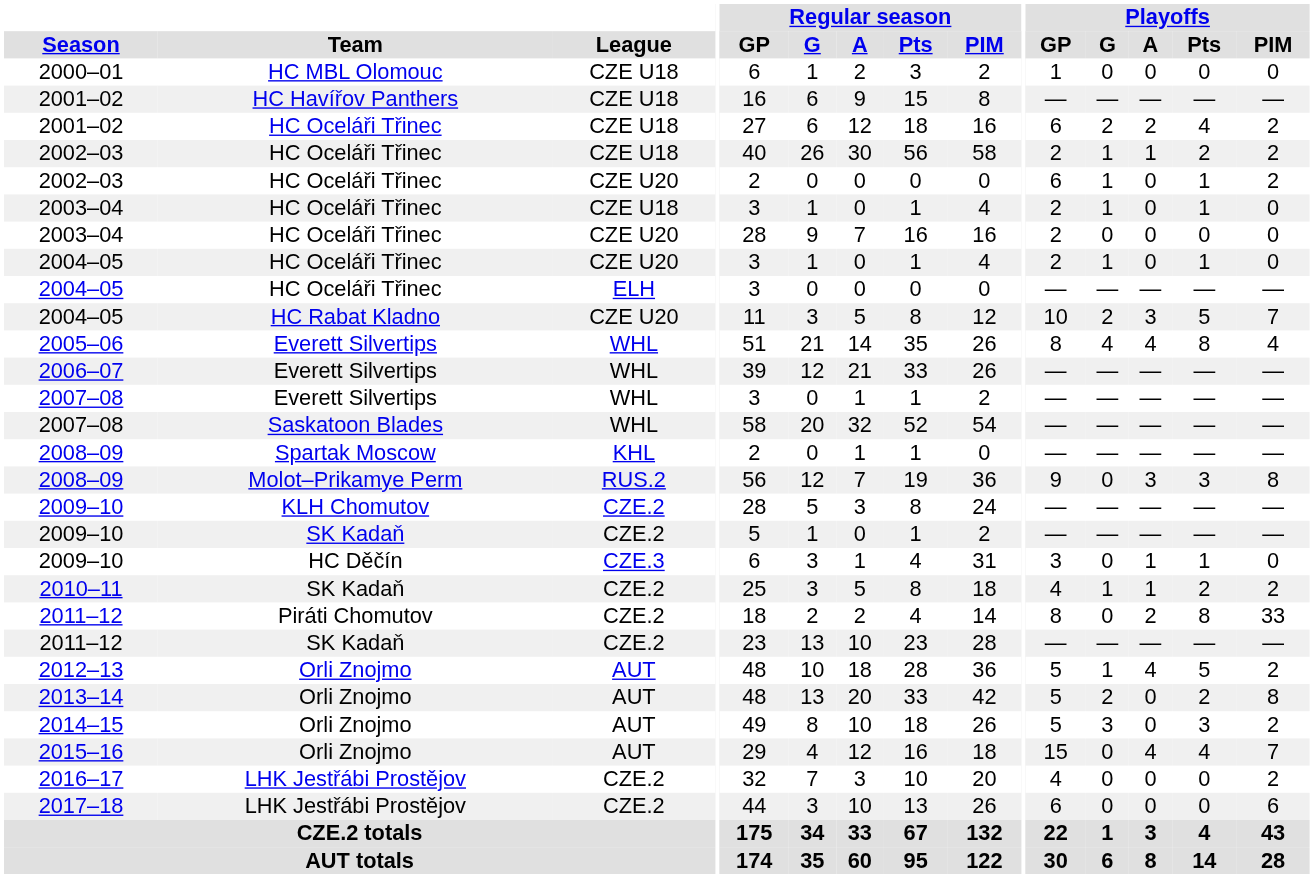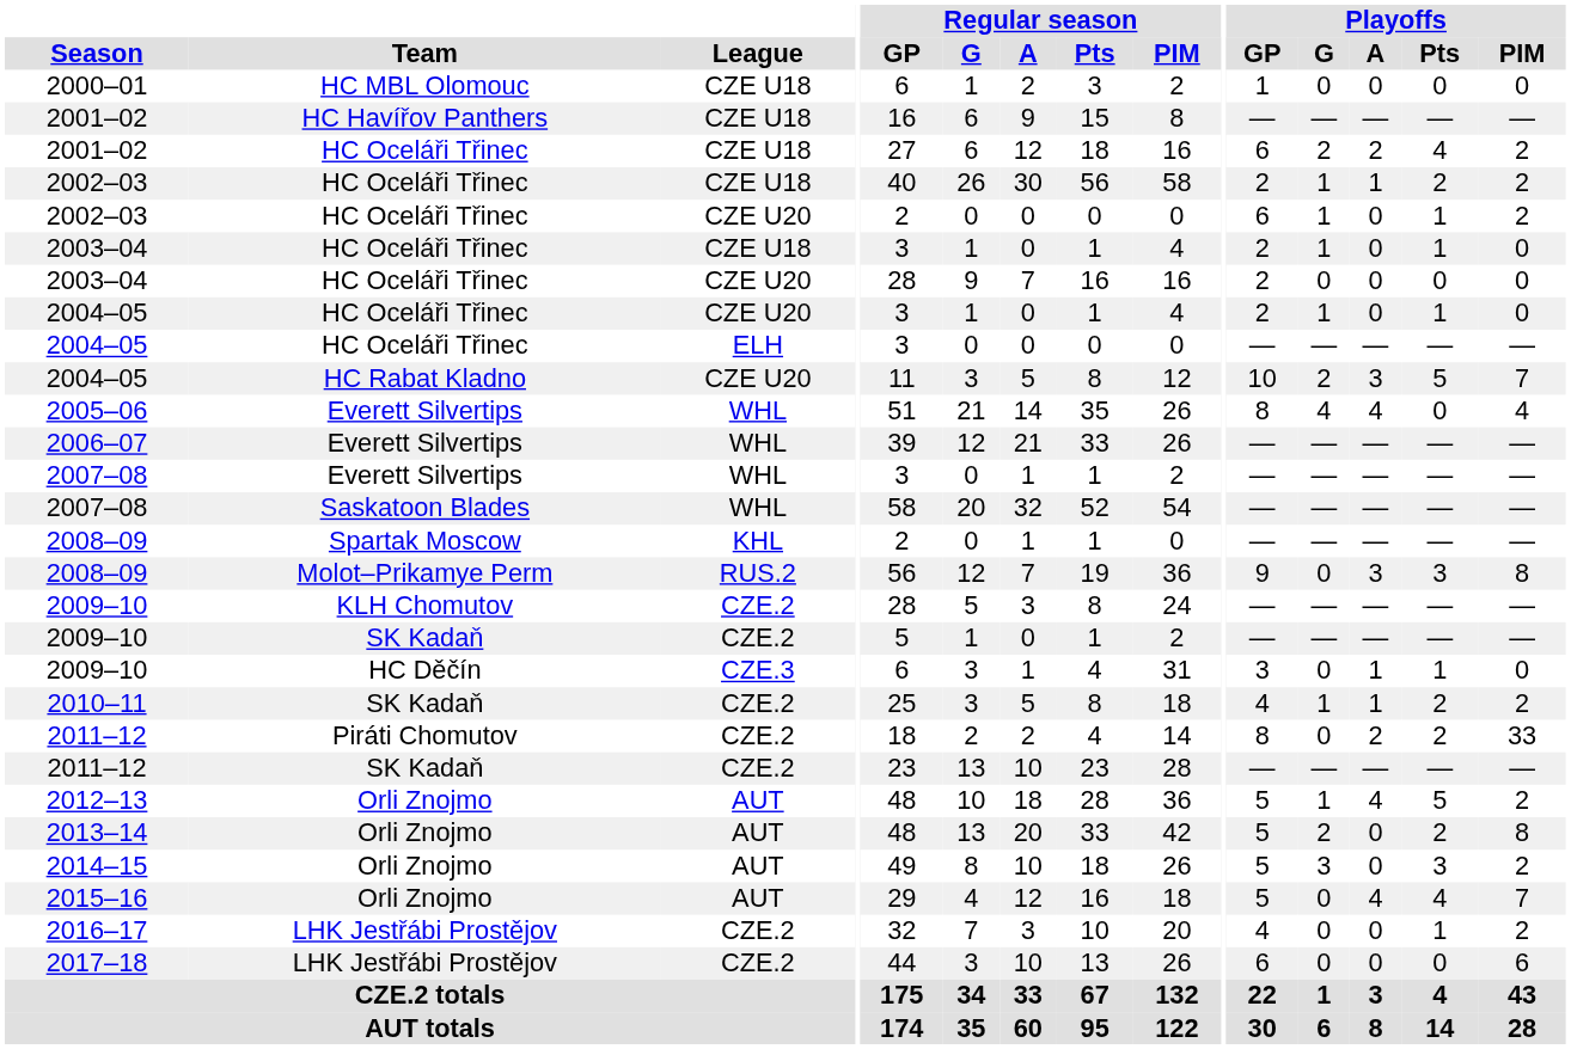 <table border="0" cellpadding="1" cellspacing="0" style="text-align:center; width:60em">
 <tr bgcolor="#e0e0e0">
 <th colspan="3"  bgcolor="#ffffff"></th>
 <th rowspan="99" bgcolor="#ffffff"></th>
 <th colspan="5"><a href='#'>Regular season</a></th>
 <th rowspan="99" bgcolor="#ffffff"></th>
 <th colspan="5"><a href='#'>Playoffs</a></th>
 </tr>
 <tr bgcolor="#e0e0e0">
 <th><a href='#'>Season</a></th>
 <th>Team</th>
 <th>League</th>
 <th>GP</th>
 <th><a href='#'>G</a></th>
 <th><a href='#'>A</a></th>
 <th><a href='#'>Pts</a></th>
 <th><a href='#'>PIM</a></th>
 <th>GP</th>
 <th>G</th>
 <th>A</th>
 <th>Pts</th>
 <th>PIM</th>
 </tr>
 <tr>
 <td>2000–01</td>
 <td><a href='#'>HC MBL Olomouc</a></td>
 <td>CZE U18</td>
 <td>6</td>
 <td>1</td>
 <td>2</td>
 <td>3</td>
 <td>2</td>
 <td>1</td>
 <td>0</td>
 <td>0</td>
 <td>0</td>
 <td>0</td>
 </tr>
 <tr bgcolor="#f0f0f0">
 <td>2001–02</td>
 <td><a href='#'>HC Havířov Panthers</a></td>
 <td>CZE U18</td>
 <td>16</td>
 <td>6</td>
 <td>9</td>
 <td>15</td>
 <td>8</td>
 <td>—</td>
 <td>—</td>
 <td>—</td>
 <td>—</td>
 <td>—</td>
 </tr>
 <tr>
 <td>2001–02</td>
 <td><a href='#'>HC Oceláři Třinec</a></td>
 <td>CZE U18</td>
 <td>27</td>
 <td>6</td>
 <td>12</td>
 <td>18</td>
 <td>16</td>
 <td>6</td>
 <td>2</td>
 <td>2</td>
 <td>4</td>
 <td>2</td>
 </tr>
 <tr bgcolor="#f0f0f0">
 <td>2002–03</td>
 <td>HC Oceláři Třinec</td>
 <td>CZE U18</td>
 <td>40</td>
 <td>26</td>
 <td>30</td>
 <td>56</td>
 <td>58</td>
 <td>2</td>
 <td>1</td>
 <td>1</td>
 <td>2</td>
 <td>2</td>
 </tr>
 <tr>
 <td>2002–03</td>
 <td>HC Oceláři Třinec</td>
 <td>CZE U20</td>
 <td>2</td>
 <td>0</td>
 <td>0</td>
 <td>0</td>
 <td>0</td>
 <td>6</td>
 <td>1</td>
 <td>0</td>
 <td>1</td>
 <td>2</td>
 </tr>
 <tr bgcolor="#f0f0f0">
 <td>2003–04</td>
 <td>HC Oceláři Třinec</td>
 <td>CZE U18</td>
 <td>3</td>
 <td>1</td>
 <td>0</td>
 <td>1</td>
 <td>4</td>
 <td>2</td>
 <td>1</td>
 <td>0</td>
 <td>1</td>
 <td>0</td>
 </tr>
 <tr>
 <td>2003–04</td>
 <td>HC Oceláři Třinec</td>
 <td>CZE U20</td>
 <td>28</td>
 <td>9</td>
 <td>7</td>
 <td>16</td>
 <td>16</td>
 <td>2</td>
 <td>0</td>
 <td>0</td>
 <td>0</td>
 <td>0</td>
 </tr>
 <tr bgcolor="#f0f0f0">
 <td>2004–05</td>
 <td>HC Oceláři Třinec</td>
 <td>CZE U20</td>
 <td>3</td>
 <td>1</td>
 <td>0</td>
 <td>1</td>
 <td>4</td>
 <td>2</td>
 <td>1</td>
 <td>0</td>
 <td>1</td>
 <td>0</td>
 </tr>
 <tr>
 <td><a href='#'>2004–05</a></td>
 <td>HC Oceláři Třinec</td>
 <td><a href='#'>ELH</a></td>
 <td>3</td>
 <td>0</td>
 <td>0</td>
 <td>0</td>
 <td>0</td>
 <td>—</td>
 <td>—</td>
 <td>—</td>
 <td>—</td>
 <td>—</td>
 </tr>
 <tr bgcolor="#f0f0f0">
 <td>2004–05</td>
 <td><a href='#'>HC Rabat Kladno</a></td>
 <td>CZE U20</td>
 <td>11</td>
 <td>3</td>
 <td>5</td>
 <td>8</td>
 <td>12</td>
 <td>10</td>
 <td>2</td>
 <td>3</td>
 <td>5</td>
 <td>7</td>
 </tr>
 <tr>
 <td><a href='#'>2005–06</a></td>
 <td><a href='#'>Everett Silvertips</a></td>
 <td><a href='#'>WHL</a></td>
 <td>51</td>
 <td>21</td>
 <td>14</td>
 <td>35</td>
 <td>26</td>
 <td>8</td>
 <td>4</td>
 <td>4</td>
-<td>8</td>
+<td>0</td>
 <td>4</td>
 </tr>
 <tr bgcolor="#f0f0f0">
 <td><a href='#'>2006–07</a></td>
 <td>Everett Silvertips</td>
 <td>WHL</td>
 <td>39</td>
 <td>12</td>
 <td>21</td>
 <td>33</td>
 <td>26</td>
 <td>—</td>
 <td>—</td>
 <td>—</td>
 <td>—</td>
 <td>—</td>
 </tr>
 <tr>
 <td><a href='#'>2007–08</a></td>
 <td>Everett Silvertips</td>
 <td>WHL</td>
 <td>3</td>
 <td>0</td>
 <td>1</td>
 <td>1</td>
 <td>2</td>
 <td>—</td>
 <td>—</td>
 <td>—</td>
 <td>—</td>
 <td>—</td>
 </tr>
 <tr bgcolor="#f0f0f0">
 <td>2007–08</td>
 <td><a href='#'>Saskatoon Blades</a></td>
 <td>WHL</td>
 <td>58</td>
 <td>20</td>
 <td>32</td>
 <td>52</td>
 <td>54</td>
 <td>—</td>
 <td>—</td>
 <td>—</td>
 <td>—</td>
 <td>—</td>
 </tr>
 <tr>
 <td><a href='#'>2008–09</a></td>
 <td><a href='#'>Spartak Moscow</a></td>
 <td><a href='#'>KHL</a></td>
 <td>2</td>
 <td>0</td>
 <td>1</td>
 <td>1</td>
 <td>0</td>
 <td>—</td>
 <td>—</td>
 <td>—</td>
 <td>—</td>
 <td>—</td>
 </tr>
 <tr bgcolor="#f0f0f0">
 <td><a href='#'>2008–09</a></td>
 <td><a href='#'>Molot–Prikamye Perm</a></td>
 <td><a href='#'>RUS.2</a></td>
 <td>56</td>
 <td>12</td>
 <td>7</td>
 <td>19</td>
 <td>36</td>
 <td>9</td>
 <td>0</td>
 <td>3</td>
 <td>3</td>
 <td>8</td>
 </tr>
 <tr>
 <td><a href='#'>2009–10</a></td>
 <td><a href='#'>KLH Chomutov</a></td>
 <td><a href='#'>CZE.2</a></td>
 <td>28</td>
 <td>5</td>
 <td>3</td>
 <td>8</td>
 <td>24</td>
 <td>—</td>
 <td>—</td>
 <td>—</td>
 <td>—</td>
 <td>—</td>
 </tr>
 <tr bgcolor="#f0f0f0">
 <td>2009–10</td>
 <td><a href='#'>SK Kadaň</a></td>
 <td>CZE.2</td>
 <td>5</td>
 <td>1</td>
 <td>0</td>
 <td>1</td>
 <td>2</td>
 <td>—</td>
 <td>—</td>
 <td>—</td>
 <td>—</td>
 <td>—</td>
 </tr>
 <tr>
 <td>2009–10</td>
 <td>HC Děčín</td>
 <td><a href='#'>CZE.3</a></td>
 <td>6</td>
 <td>3</td>
 <td>1</td>
 <td>4</td>
 <td>31</td>
 <td>3</td>
 <td>0</td>
 <td>1</td>
 <td>1</td>
 <td>0</td>
 </tr>
 <tr bgcolor="#f0f0f0">
 <td><a href='#'>2010–11</a></td>
 <td>SK Kadaň</td>
 <td>CZE.2</td>
 <td>25</td>
 <td>3</td>
 <td>5</td>
 <td>8</td>
 <td>18</td>
 <td>4</td>
 <td>1</td>
 <td>1</td>
 <td>2</td>
 <td>2</td>
 </tr>
 <tr>
 <td><a href='#'>2011–12</a></td>
 <td>Piráti Chomutov</td>
 <td>CZE.2</td>
 <td>18</td>
 <td>2</td>
 <td>2</td>
 <td>4</td>
 <td>14</td>
 <td>8</td>
 <td>0</td>
 <td>2</td>
-<td>8</td>
+<td>2</td>
 <td>33</td>
 </tr>
 <tr bgcolor="#f0f0f0">
 <td>2011–12</td>
 <td>SK Kadaň</td>
 <td>CZE.2</td>
 <td>23</td>
 <td>13</td>
 <td>10</td>
 <td>23</td>
 <td>28</td>
 <td>—</td>
 <td>—</td>
 <td>—</td>
 <td>—</td>
 <td>—</td>
 </tr>
 <tr>
 <td><a href='#'>2012–13</a></td>
 <td><a href='#'>Orli Znojmo</a></td>
 <td><a href='#'>AUT</a></td>
 <td>48</td>
 <td>10</td>
 <td>18</td>
 <td>28</td>
 <td>36</td>
 <td>5</td>
 <td>1</td>
 <td>4</td>
 <td>5</td>
 <td>2</td>
 </tr>
 <tr bgcolor="#f0f0f0">
 <td><a href='#'>2013–14</a></td>
 <td>Orli Znojmo</td>
 <td>AUT</td>
 <td>48</td>
 <td>13</td>
 <td>20</td>
 <td>33</td>
 <td>42</td>
 <td>5</td>
 <td>2</td>
 <td>0</td>
 <td>2</td>
 <td>8</td>
 </tr>
 <tr>
 <td><a href='#'>2014–15</a></td>
 <td>Orli Znojmo</td>
 <td>AUT</td>
 <td>49</td>
 <td>8</td>
 <td>10</td>
 <td>18</td>
 <td>26</td>
 <td>5</td>
 <td>3</td>
 <td>0</td>
 <td>3</td>
 <td>2</td>
 </tr>
 <tr bgcolor="#f0f0f0">
 <td><a href='#'>2015–16</a></td>
 <td>Orli Znojmo</td>
 <td>AUT</td>
 <td>29</td>
 <td>4</td>
 <td>12</td>
 <td>16</td>
 <td>18</td>
-<td>15</td>
+<td>5</td>
 <td>0</td>
 <td>4</td>
 <td>4</td>
 <td>7</td>
 </tr>
 <tr>
 <td><a href='#'>2016–17</a></td>
 <td><a href='#'>LHK Jestřábi Prostějov</a></td>
 <td>CZE.2</td>
 <td>32</td>
 <td>7</td>
 <td>3</td>
 <td>10</td>
 <td>20</td>
 <td>4</td>
 <td>0</td>
 <td>0</td>
-<td>0</td>
+<td>1</td>
 <td>2</td>
 </tr>
 <tr bgcolor="#f0f0f0">
 <td><a href='#'>2017–18</a></td>
 <td>LHK Jestřábi Prostějov</td>
 <td>CZE.2</td>
 <td>44</td>
 <td>3</td>
 <td>10</td>
 <td>13</td>
 <td>26</td>
 <td>6</td>
 <td>0</td>
 <td>0</td>
 <td>0</td>
 <td>6</td>
 </tr>
 <tr bgcolor="#e0e0e0">
 <th colspan="3">CZE.2 totals</th>
 <th>175</th>
 <th>34</th>
 <th>33</th>
 <th>67</th>
 <th>132</th>
 <th>22</th>
 <th>1</th>
 <th>3</th>
 <th>4</th>
 <th>43</th>
 </tr>
 <tr bgcolor="#e0e0e0">
 <th colspan="3">AUT totals</th>
 <th>174</th>
 <th>35</th>
 <th>60</th>
 <th>95</th>
 <th>122</th>
 <th>30</th>
 <th>6</th>
 <th>8</th>
 <th>14</th>
 <th>28</th>
 </tr>
 </table>
